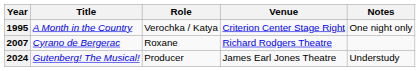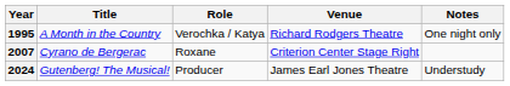 <table class="wikitable plainrowheaders sortable">
 <tr>
 <th scope="col">Year</th>
 <th scope="col">Title</th>
 <th scope="col">Role</th>
 <th scope="col">Venue</th>
 <th scope="col" class="unsortable">Notes</th>
 </tr>
 <tr>
 <th scope="row">1995</th>
 <td><em><a href='#'>A Month in the Country</a></em></td>
 <td>Verochka / Katya</td>
-<td><a href='#'>Criterion Center Stage Right</a></td>
+<td><a href='#'>Richard Rodgers Theatre</a></td>
 <td>One night only</td>
 </tr>
 <tr>
 <th scope="row">2007</th>
 <td><em><a href='#'>Cyrano de Bergerac</a></em></td>
 <td>Roxane</td>
-<td><a href='#'>Richard Rodgers Theatre</a></td>
+<td><a href='#'>Criterion Center Stage Right</a></td>
 <td></td>
 </tr>
 <tr>
 <th scope= "row">2024</th>
 <td><em><a href='#'>Gutenberg! The Musical!</a></em></td>
 <td>Producer</td>
 <td>James Earl Jones Theatre</td>
 <td>Understudy</td>
 </tr>
 </table>
